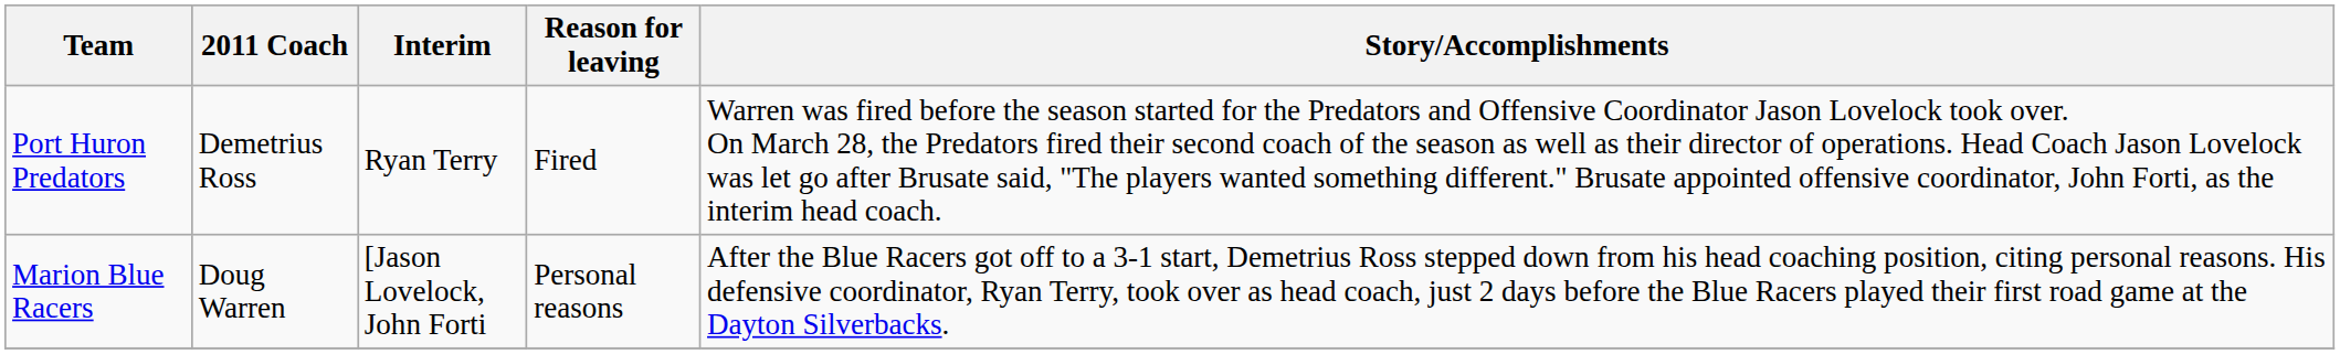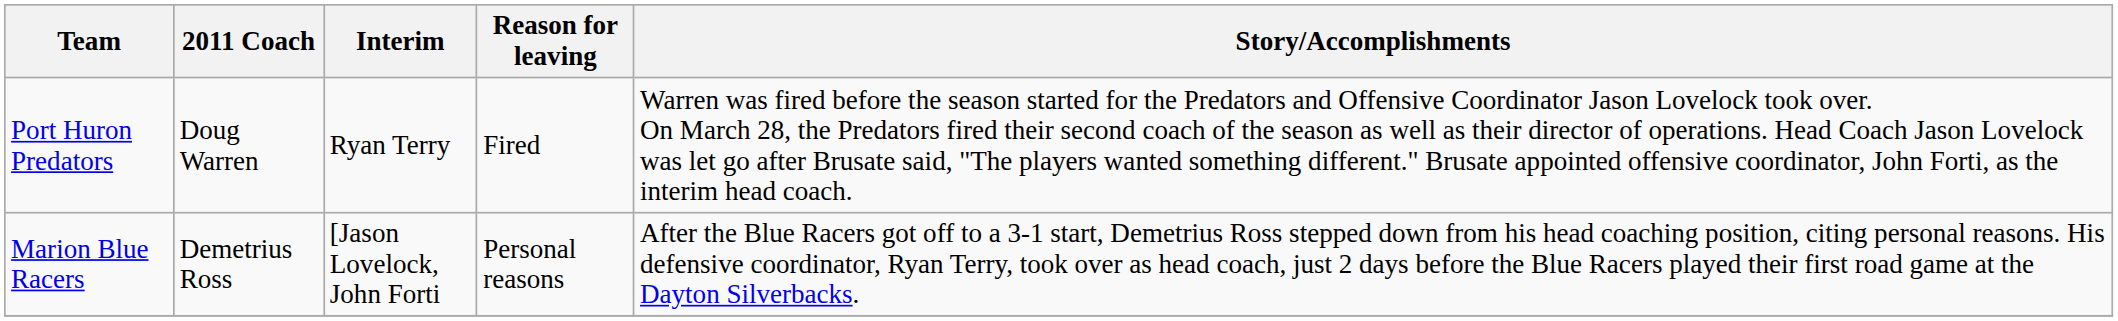 <table class="wikitable">
 <tr>
 <th>Team</th>
 <th>2011 Coach</th>
 <th>Interim</th>
 <th>Reason for leaving</th>
 <th>Story/Accomplishments</th>
 </tr>
 <tr>
 <td><a href='#'>Port Huron Predators</a></td>
-<td>Demetrius Ross</td>
+<td>Doug Warren</td>
 <td>Ryan Terry</td>
 <td>Fired</td>
 <td>Warren was fired before the season started for the Predators and Offensive Coordinator Jason Lovelock took over.<br>On March 28, the Predators fired their second coach of the season as well as their director of operations. Head Coach Jason Lovelock was let go after Brusate said, "The players wanted something different." Brusate appointed offensive coordinator, John Forti, as the interim head coach.</td>
 </tr>
 <tr>
 <td><a href='#'>Marion Blue Racers</a></td>
-<td>Doug Warren</td>
+<td>Demetrius Ross</td>
 <td>[Jason Lovelock,<br>John Forti</td>
 <td>Personal reasons</td>
 <td>After the Blue Racers got off to a 3-1 start, Demetrius Ross stepped down from his head coaching position, citing personal reasons. His defensive coordinator, Ryan Terry, took over as head coach, just 2 days before the Blue Racers played their first road game at the <a href='#'>Dayton Silverbacks</a>.</td>
 </tr>
 <tr>
 </tr>
 </table>
